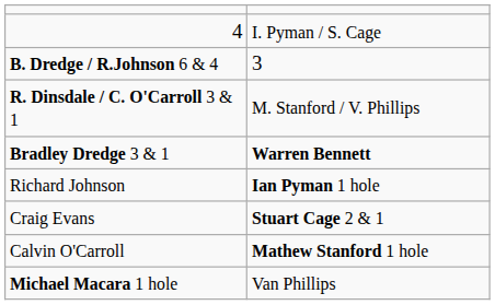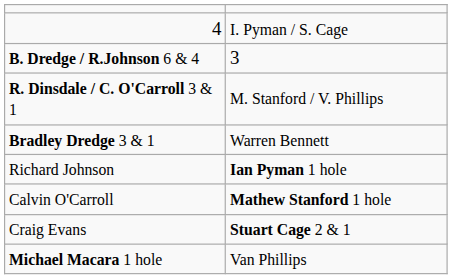 <table class="wikitable">
 <tr>
 <td align="center" width="180"></td>
 <td align="center" width="180"></td>
 </tr>
 <tr>
 <td align="right">4</td>
 <td><small>I. Pyman / S. Cage</small></td>
 </tr>
 <tr>
 <td><small><strong>B. Dredge / R.Johnson</strong> 6 & 4</small></td>
 <td>3</td>
 </tr>
 <tr>
 <td><small><strong>R. Dinsdale / C. O'Carroll</strong> 3 & 1</small></td>
 <td><small>M. Stanford / V. Phillips</small></td>
 </tr>
 <tr>
 <td><small><strong>Bradley Dredge</strong> 3 & 1</small></td>
-<td><strong><small>Warren Bennett</small></strong></td>
+<td><small>Warren Bennett</small></td>
 </tr>
 <tr>
 <td><small>Richard Johnson</small></td>
 <td><small><strong>Ian Pyman</strong> 1 hole</small></td>
 </tr>
 <tr>
+<td><small>Calvin O'Carroll</small></td>
+<td><small><strong>Mathew Stanford</strong> 1 hole</small></td>
+</tr>
+<tr>
 <td><small>Craig Evans</small></td>
 <td><small><strong>Stuart Cage</strong> 2 & 1</small></td>
-</tr>
-<tr>
-<td><small>Calvin O'Carroll</small></td>
-<td><small><strong>Mathew Stanford</strong> 1 hole</small></td>
 </tr>
 <tr>
 <td><small><strong>Michael Macara</strong> 1 hole</small></td>
 <td><small>Van Phillips</small></td>
 </tr>
 </table>
